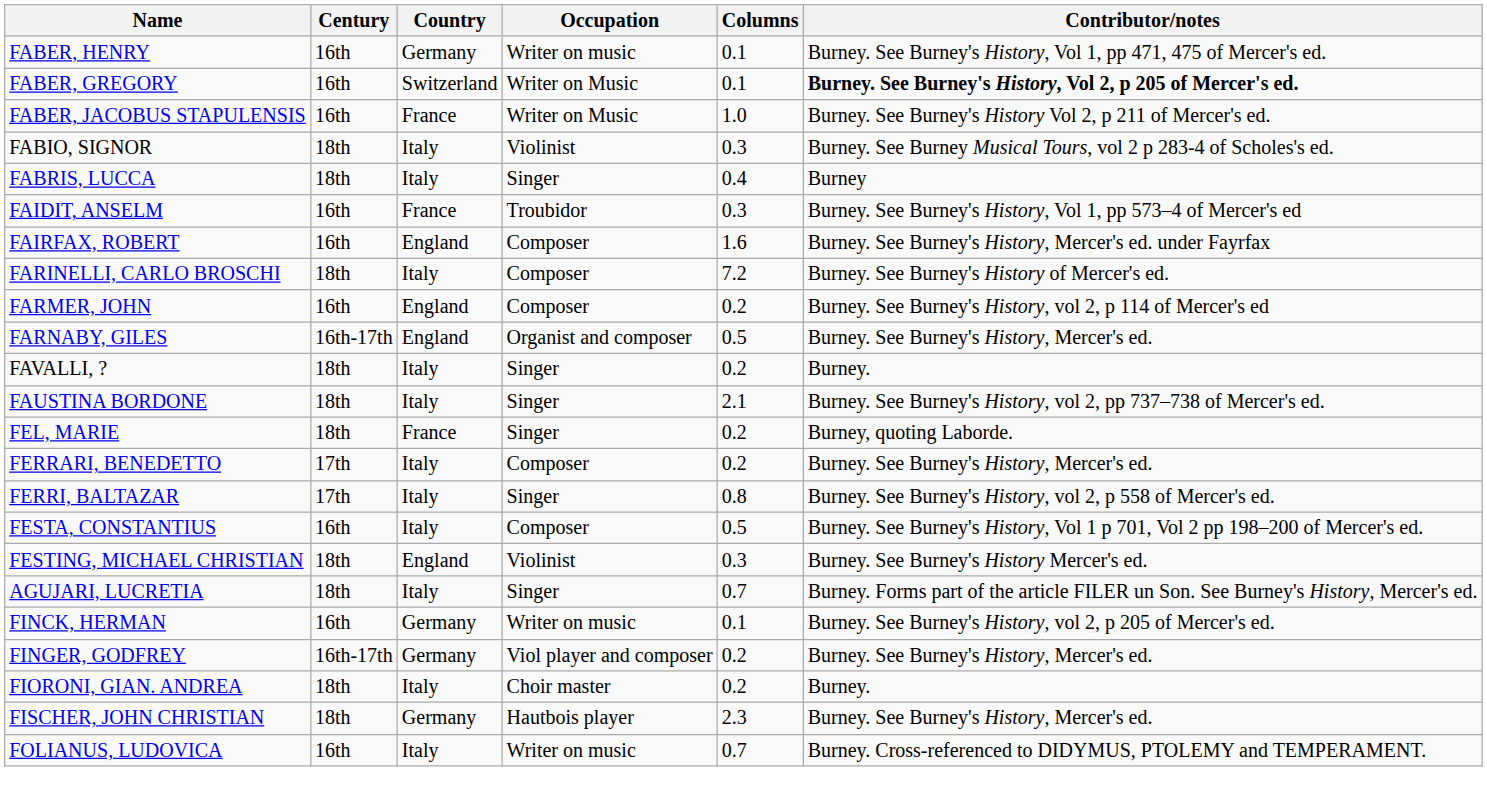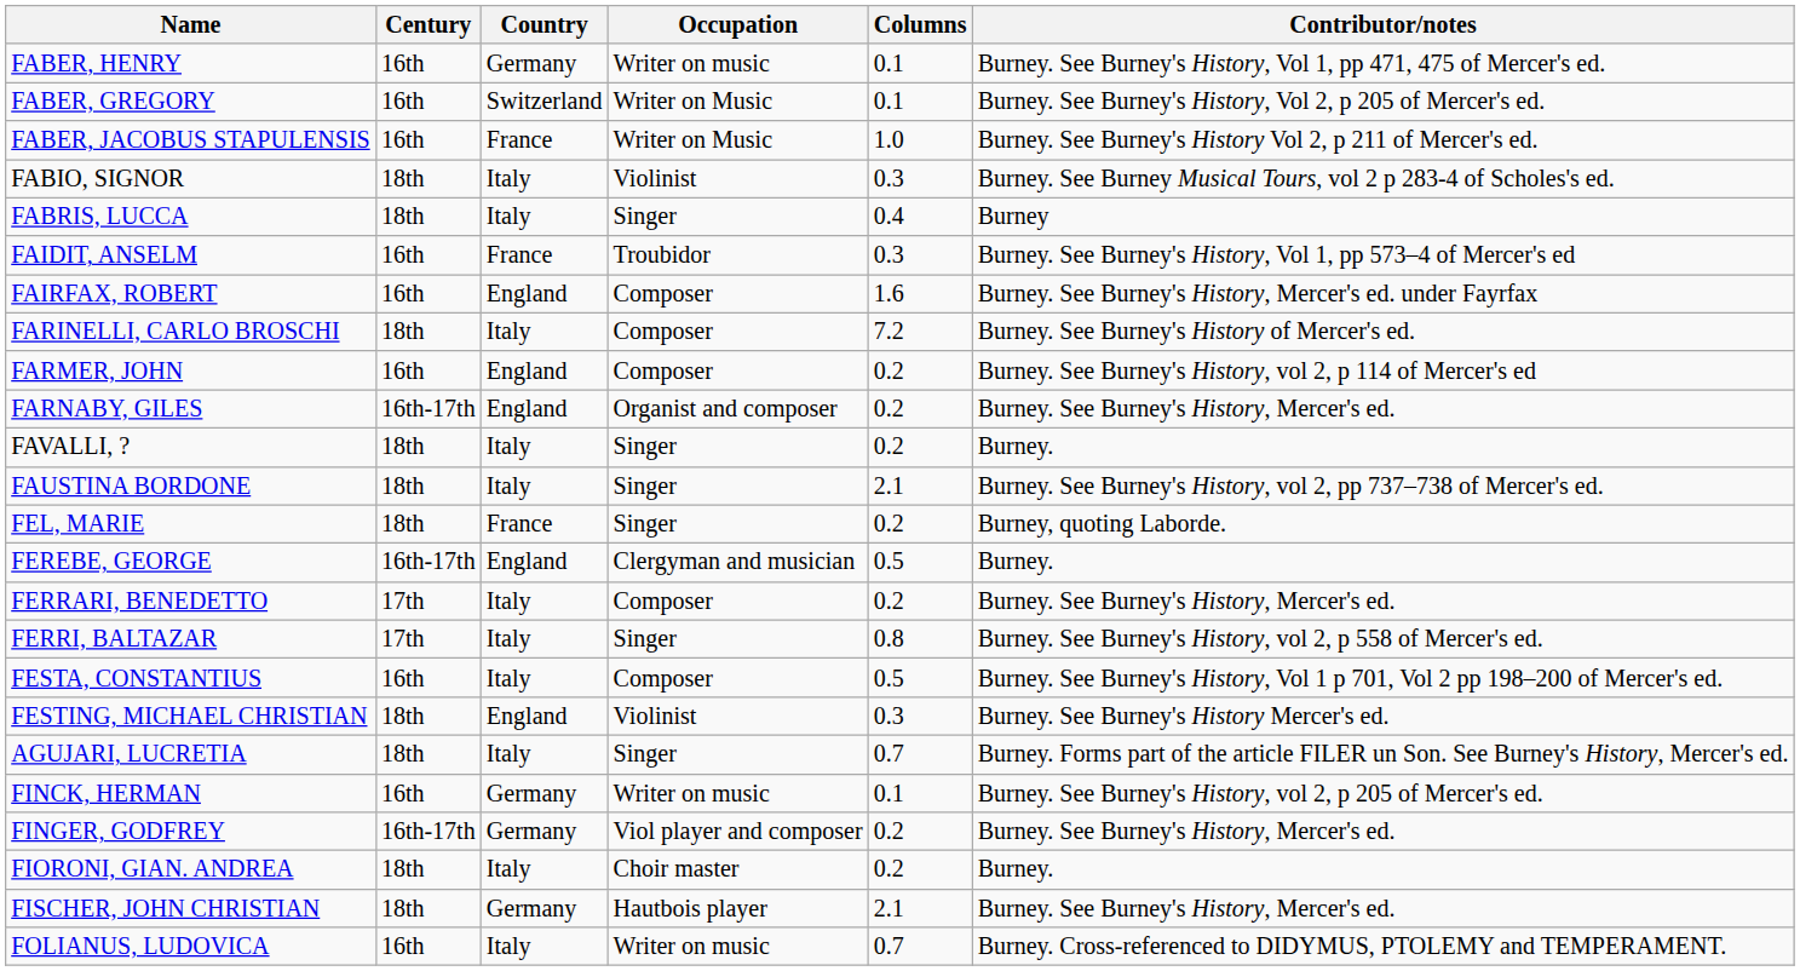 <table class="wikitable">
 <tr>
 <th>Name</th>
 <th>Century</th>
 <th>Country</th>
 <th>Occupation</th>
 <th>Columns</th>
 <th>Contributor/notes</th>
 </tr>
 <tr>
 <td><a href='#'>FABER, HENRY</a></td>
 <td>16th</td>
 <td>Germany</td>
 <td>Writer on music</td>
 <td>0.1</td>
 <td>Burney. See Burney's <em>History</em>, Vol 1, pp 471, 475 of Mercer's ed.</td>
 </tr>
 <tr>
 <td><a href='#'>FABER, GREGORY</a></td>
 <td>16th</td>
 <td>Switzerland</td>
 <td>Writer on Music</td>
 <td>0.1</td>
-<td><strong>Burney. See Burney's <em>History</em>, Vol 2, p 205 of Mercer's ed.</strong></td>
+<td>Burney. See Burney's <em>History</em>, Vol 2, p 205 of Mercer's ed.</td>
 </tr>
 <tr>
 <td><a href='#'>FABER, JACOBUS STAPULENSIS</a></td>
 <td>16th</td>
 <td>France</td>
 <td>Writer on Music</td>
 <td>1.0</td>
 <td>Burney. See Burney's <em>History</em> Vol 2, p 211 of Mercer's ed.</td>
 </tr>
 <tr>
 <td>FABIO, SIGNOR</td>
 <td>18th</td>
 <td>Italy</td>
 <td>Violinist</td>
 <td>0.3</td>
 <td>Burney. See Burney <em>Musical Tours</em>, vol 2 p 283-4 of Scholes's ed.</td>
 </tr>
 <tr>
 <td><a href='#'>FABRIS, LUCCA</a></td>
 <td>18th</td>
 <td>Italy</td>
 <td>Singer</td>
 <td>0.4</td>
 <td>Burney</td>
 </tr>
 <tr>
 <td><a href='#'>FAIDIT, ANSELM</a></td>
 <td>16th</td>
 <td>France</td>
 <td>Troubidor</td>
 <td>0.3</td>
 <td>Burney. See Burney's <em>History</em>, Vol 1, pp 573–4 of Mercer's ed</td>
 </tr>
 <tr>
 <td><a href='#'>FAIRFAX, ROBERT</a></td>
 <td>16th</td>
 <td>England</td>
 <td>Composer</td>
 <td>1.6</td>
 <td>Burney. See Burney's <em>History</em>, Mercer's ed. under Fayrfax</td>
 </tr>
 <tr>
 <td><a href='#'>FARINELLI, CARLO BROSCHI</a></td>
 <td>18th</td>
 <td>Italy</td>
 <td>Composer</td>
 <td>7.2</td>
 <td>Burney. See Burney's <em>History</em> of Mercer's ed.</td>
 </tr>
 <tr>
 <td><a href='#'>FARMER, JOHN</a></td>
 <td>16th</td>
 <td>England</td>
 <td>Composer</td>
 <td>0.2</td>
 <td>Burney. See Burney's <em>History</em>, vol 2, p 114 of Mercer's ed</td>
 </tr>
 <tr>
 <td><a href='#'>FARNABY, GILES</a></td>
 <td>16th-17th</td>
 <td>England</td>
 <td>Organist and composer</td>
-<td>0.5</td>
+<td>0.2</td>
 <td>Burney. See Burney's <em>History</em>, Mercer's ed.</td>
 </tr>
 <tr>
 <td>FAVALLI, ?</td>
 <td>18th</td>
 <td>Italy</td>
 <td>Singer</td>
 <td>0.2</td>
 <td>Burney.</td>
 </tr>
 <tr>
 <td><a href='#'>FAUSTINA BORDONE</a></td>
 <td>18th</td>
 <td>Italy</td>
 <td>Singer</td>
 <td>2.1</td>
 <td>Burney. See Burney's <em>History</em>, vol 2, pp 737–738 of Mercer's ed.</td>
 </tr>
 <tr>
 <td><a href='#'>FEL, MARIE</a></td>
 <td>18th</td>
 <td>France</td>
 <td>Singer</td>
 <td>0.2</td>
 <td>Burney, quoting Laborde.</td>
+</tr>
+<tr>
+<td><a href='#'>FEREBE, GEORGE</a></td>
+<td>16th-17th</td>
+<td>England</td>
+<td>Clergyman and musician</td>
+<td>0.5</td>
+<td>Burney.</td>
 </tr>
 <tr>
 <td><a href='#'>FERRARI, BENEDETTO</a></td>
 <td>17th</td>
 <td>Italy</td>
 <td>Composer</td>
 <td>0.2</td>
 <td>Burney. See Burney's <em>History</em>, Mercer's ed.</td>
 </tr>
 <tr>
 <td><a href='#'>FERRI, BALTAZAR</a></td>
 <td>17th</td>
 <td>Italy</td>
 <td>Singer</td>
 <td>0.8</td>
 <td>Burney. See Burney's <em>History</em>, vol 2, p 558 of Mercer's ed.</td>
 </tr>
 <tr>
 <td><a href='#'>FESTA, CONSTANTIUS</a></td>
 <td>16th</td>
 <td>Italy</td>
 <td>Composer</td>
 <td>0.5</td>
 <td>Burney. See Burney's <em>History</em>, Vol 1 p 701, Vol 2 pp 198–200 of Mercer's ed.</td>
 </tr>
 <tr>
 <td><a href='#'>FESTING, MICHAEL CHRISTIAN</a></td>
 <td>18th</td>
 <td>England</td>
 <td>Violinist</td>
 <td>0.3</td>
 <td>Burney. See Burney's <em>History</em> Mercer's ed.</td>
 </tr>
 <tr>
 <td><a href='#'>AGUJARI, LUCRETIA</a></td>
 <td>18th</td>
 <td>Italy</td>
 <td>Singer</td>
 <td>0.7</td>
 <td>Burney. Forms part of the article FILER un Son. See Burney's <em>History</em>, Mercer's ed.</td>
 </tr>
 <tr>
 <td><a href='#'>FINCK, HERMAN</a></td>
 <td>16th</td>
 <td>Germany</td>
 <td>Writer on music</td>
 <td>0.1</td>
 <td>Burney. See Burney's <em>History</em>, vol 2, p 205 of Mercer's ed.</td>
 </tr>
 <tr>
 <td><a href='#'>FINGER, GODFREY</a></td>
 <td>16th-17th</td>
 <td>Germany</td>
 <td>Viol player and composer</td>
 <td>0.2</td>
 <td>Burney. See Burney's <em>History</em>, Mercer's ed.</td>
 </tr>
 <tr>
 <td><a href='#'>FIORONI, GIAN. ANDREA</a></td>
 <td>18th</td>
 <td>Italy</td>
 <td>Choir master</td>
 <td>0.2</td>
 <td>Burney.</td>
 </tr>
 <tr>
 <td><a href='#'>FISCHER, JOHN CHRISTIAN</a></td>
 <td>18th</td>
 <td>Germany</td>
 <td>Hautbois player</td>
-<td>2.3</td>
+<td>2.1</td>
 <td>Burney. See Burney's <em>History</em>, Mercer's ed.</td>
 </tr>
 <tr>
 <td><a href='#'>FOLIANUS, LUDOVICA</a></td>
 <td>16th</td>
 <td>Italy</td>
 <td>Writer on music</td>
 <td>0.7</td>
 <td>Burney. Cross-referenced to DIDYMUS, PTOLEMY and TEMPERAMENT.</td>
 </tr>
 </table>
